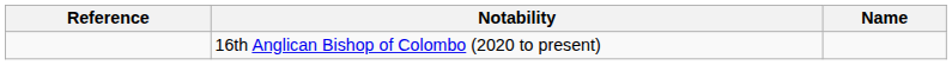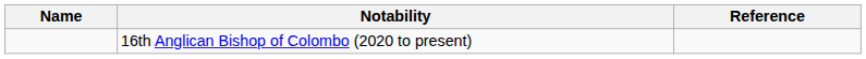 <table class="wikitable sortable" style="width:100%">
 <tr>
+<th style="width:*;">Name</th>
+<th style="width:65%;" class="unsortable">Notability</th>
 <th style="width:*;" class="unsortable">Reference</th>
-<th style="width:65%;" class="unsortable">Notability</th>
-<th style="width:*;">Name</th>
 </tr>
 <tr>
+<td></td>
+<td>16th <a href='#'>Anglican Bishop of Colombo</a> (2020 to present)</td>
 <td style="text-align:center;"></td>
-<td>16th <a href='#'>Anglican Bishop of Colombo</a> (2020 to present)</td>
-<td></td>
 </tr>
 </table>
